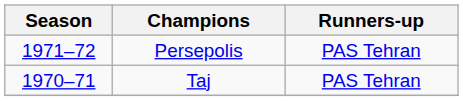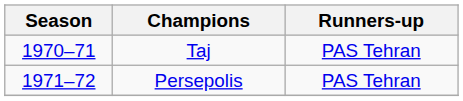 <table class="wikitable" style="text-align:center;margin-left:1em;font-size:90%;float:right">
 <tr>
 <th style="width:75px;">Season</th>
 <th style="width:125px;">Champions</th>
 <th style="width:125px;">Runners-up</th>
 </tr>
 <tr>
+<td style="text-align:center;"><a href='#'>1970–71</a></td>
+<td><a href='#'>Taj</a></td>
+<td><a href='#'>PAS Tehran</a></td>
+</tr>
+<tr>
 <td style="text-align:center;"><a href='#'>1971–72</a></td>
 <td><a href='#'>Persepolis</a></td>
 <td><a href='#'>PAS Tehran</a></td>
 </tr>
 <tr>
-<td style="text-align:center;"><a href='#'>1970–71</a></td>
-<td><a href='#'>Taj</a></td>
-<td><a href='#'>PAS Tehran</a></td>
-</tr>
-<tr>
 </tr>
 </table>
